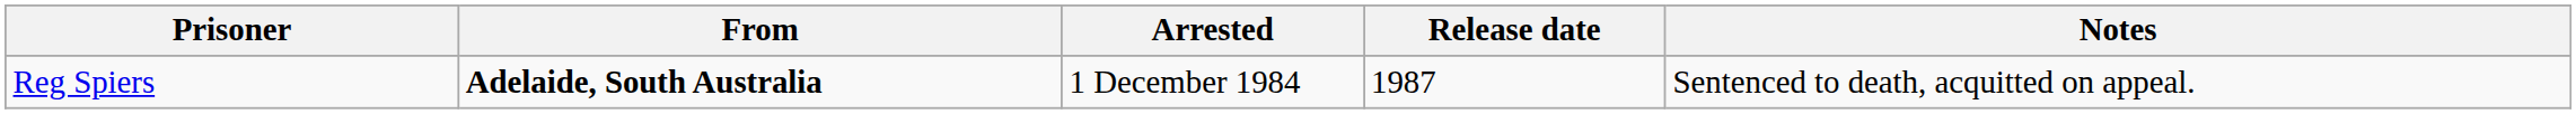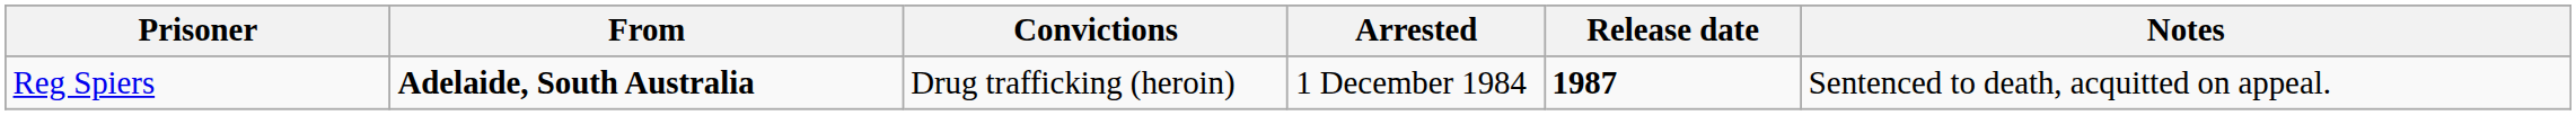 <table class="wikitable" style="width:100%;">
 <tr>
 <th style="width:15%;">Prisoner</th>
 <th style="width:20%;">From</th>
+<th style="width:15%;">Convictions</th>
 <th style="width:10%;">Arrested</th>
 <th style="width:10%;">Release date</th>
 <th style="width:30%;">Notes</th>
 </tr>
 <tr style="text-align:left;">
 <td><a href='#'>Reg Spiers</a></td>
 <td><strong>Adelaide, South Australia</strong></td>
+<td>Drug trafficking (heroin)</td>
 <td>1 December 1984</td>
-<td>1987</td>
+<td><strong>1987</strong></td>
 <td>Sentenced to death, acquitted on appeal.</td>
 </tr>
 </table>
